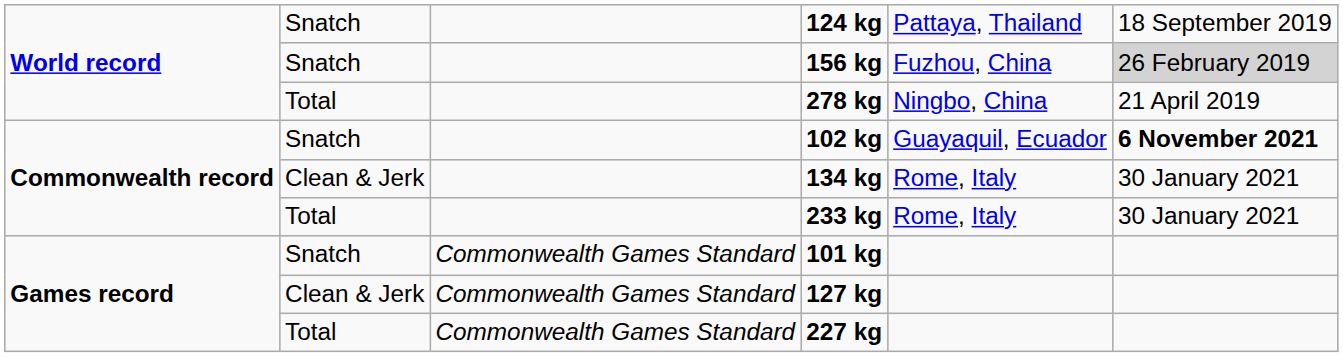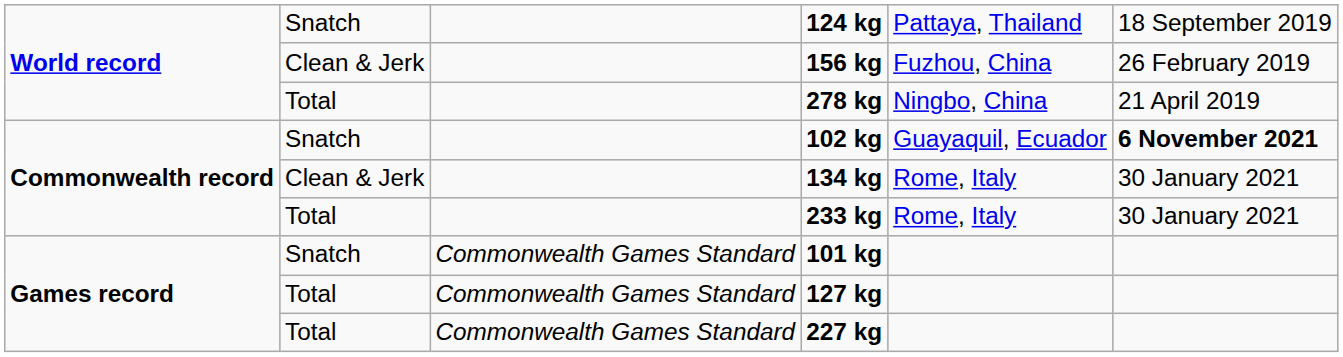 <table class="wikitable">
 <tr>
 <td rowspan=3><strong><a href='#'>World record</a></strong></td>
 <td>Snatch</td>
 <td></td>
 <td><strong>124 kg</strong></td>
 <td><a href='#'>Pattaya</a>, <a href='#'>Thailand</a></td>
 <td>18 September 2019</td>
 </tr>
 <tr>
-<td>Snatch</td>
+<td>Clean & Jerk</td>
 <td></td>
 <td><strong>156 kg</strong></td>
 <td><a href='#'>Fuzhou</a>, <a href='#'>China</a></td>
-<td style="background: lightgrey;">26 February 2019</td>
+<td>26 February 2019</td>
 </tr>
 <tr>
 <td>Total</td>
 <td></td>
 <td><strong>278 kg</strong></td>
 <td><a href='#'>Ningbo</a>, <a href='#'>China</a></td>
 <td>21 April 2019</td>
 </tr>
 <tr>
 <td rowspan=3><strong>Commonwealth record</strong></td>
 <td>Snatch</td>
 <td></td>
 <td><strong>102 kg</strong></td>
 <td><a href='#'>Guayaquil</a>, <a href='#'>Ecuador</a></td>
 <td><strong>6 November 2021</strong></td>
 </tr>
 <tr>
 <td>Clean & Jerk</td>
 <td></td>
 <td><strong>134 kg</strong></td>
 <td><a href='#'>Rome</a>, <a href='#'>Italy</a></td>
 <td>30 January 2021</td>
 </tr>
 <tr>
 <td>Total</td>
 <td></td>
 <td><strong>233 kg</strong></td>
 <td><a href='#'>Rome</a>, <a href='#'>Italy</a></td>
 <td>30 January 2021</td>
 </tr>
 <tr>
 <td rowspan=3><strong>Games record</strong></td>
 <td>Snatch</td>
 <td><em>Commonwealth Games Standard</em></td>
 <td><strong>101 kg</strong></td>
 <td></td>
 <td></td>
 </tr>
 <tr>
-<td>Clean & Jerk</td>
+<td>Total</td>
 <td><em>Commonwealth Games Standard</em></td>
 <td><strong>127 kg</strong></td>
 <td></td>
 <td></td>
 </tr>
 <tr>
 <td>Total</td>
 <td><em>Commonwealth Games Standard</em></td>
 <td><strong>227 kg</strong></td>
 <td></td>
 <td></td>
 </tr>
 </table>
